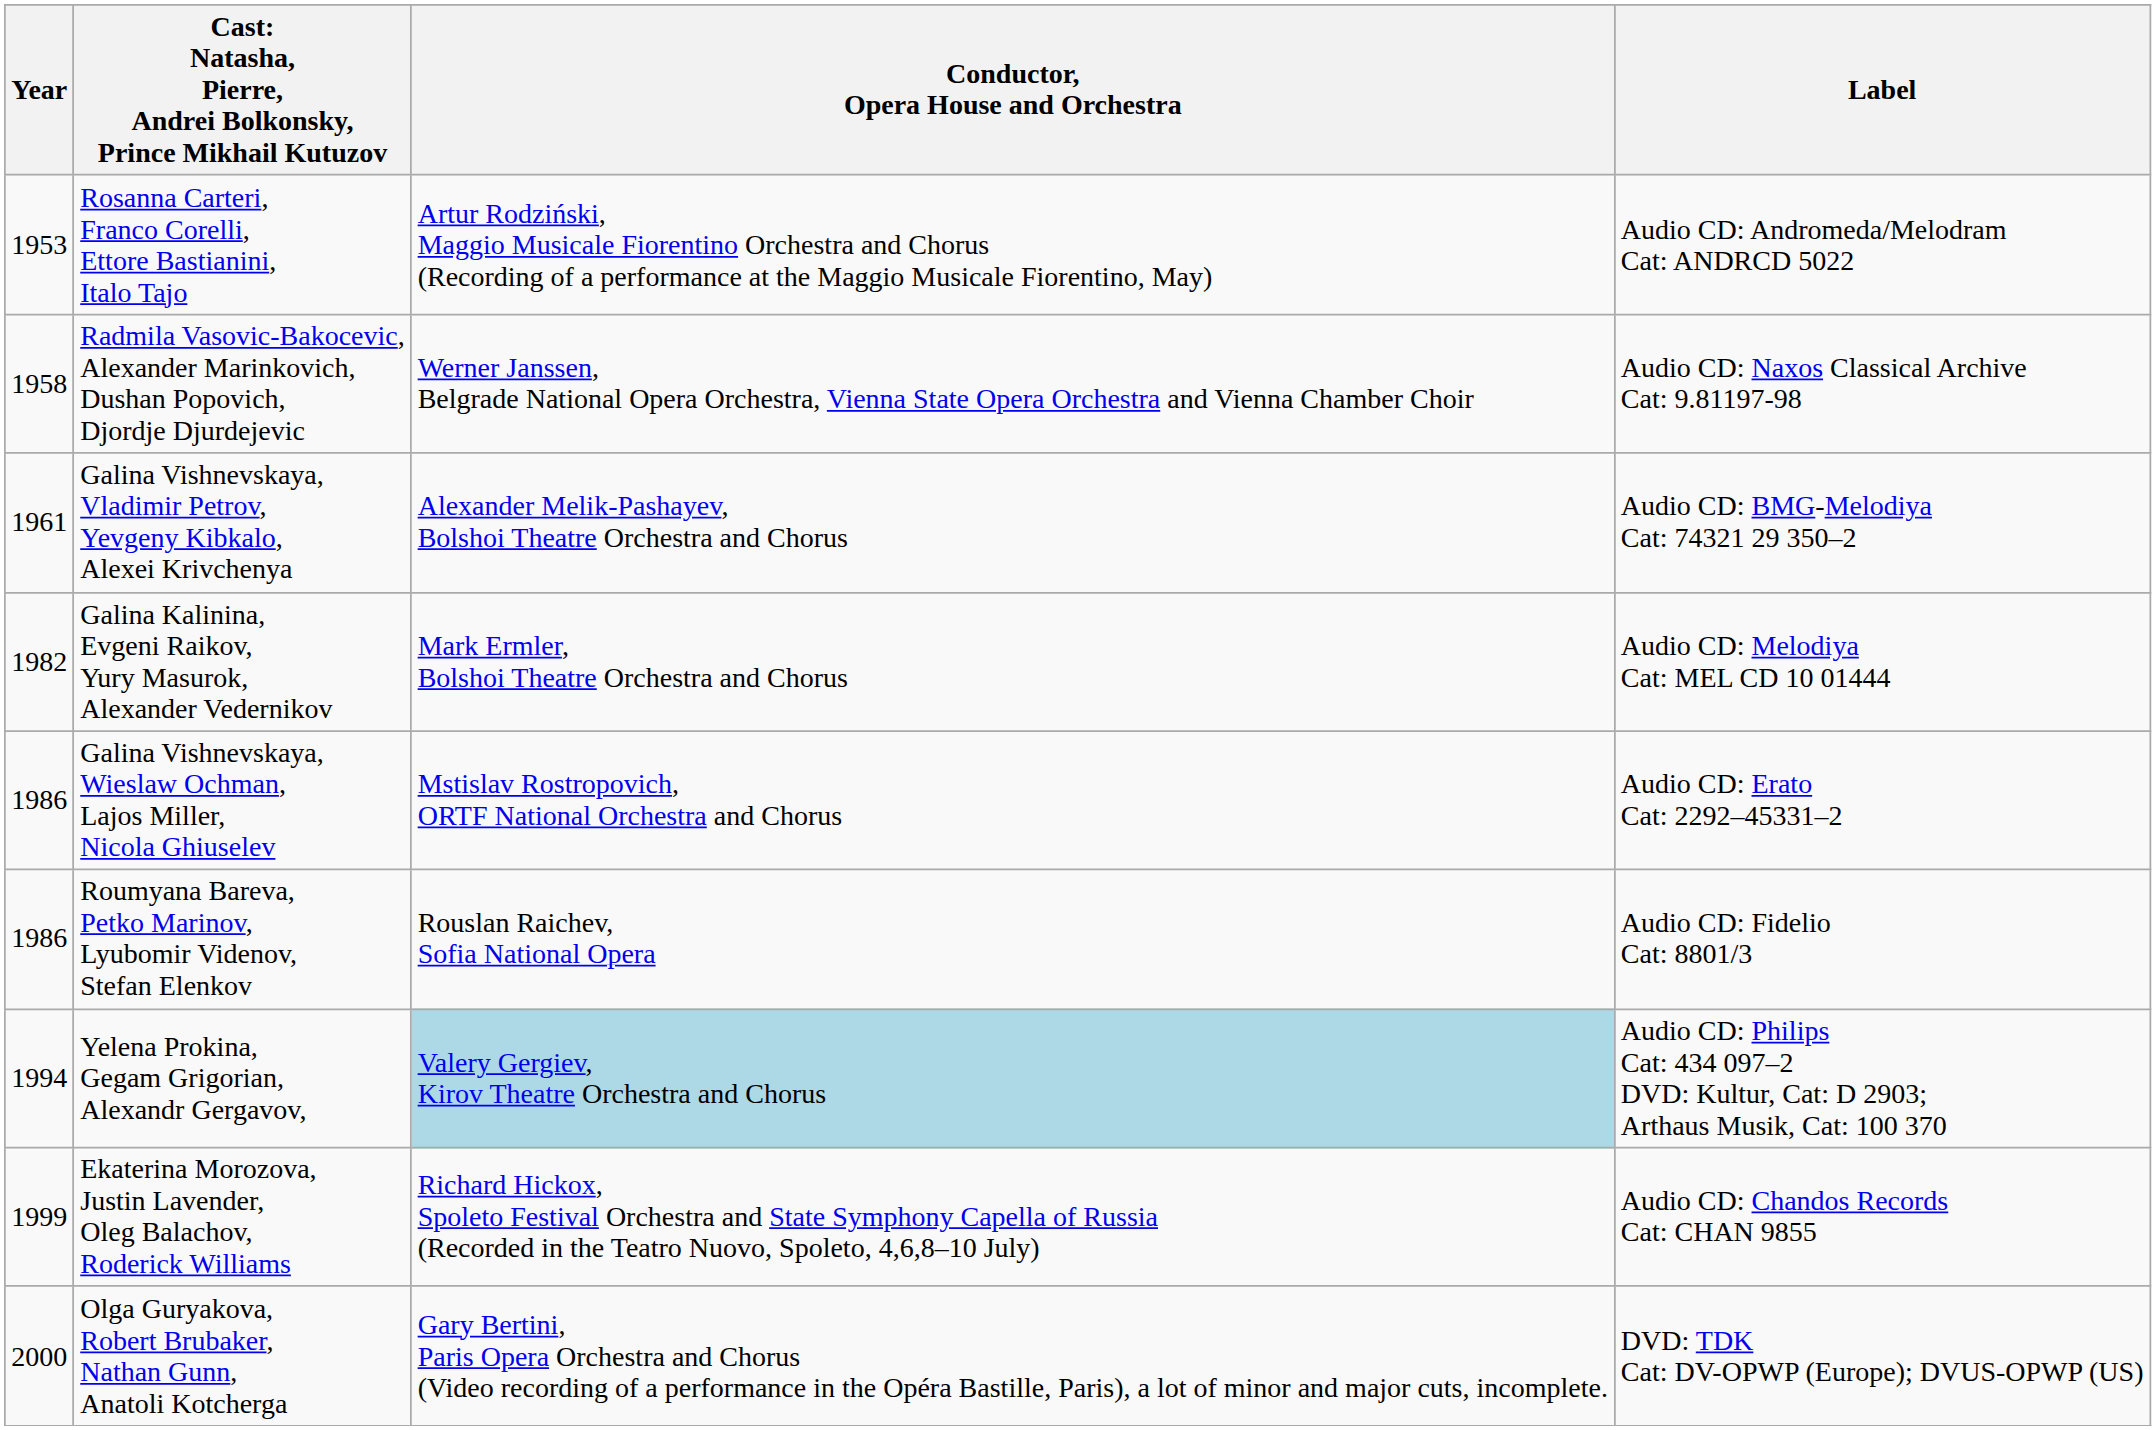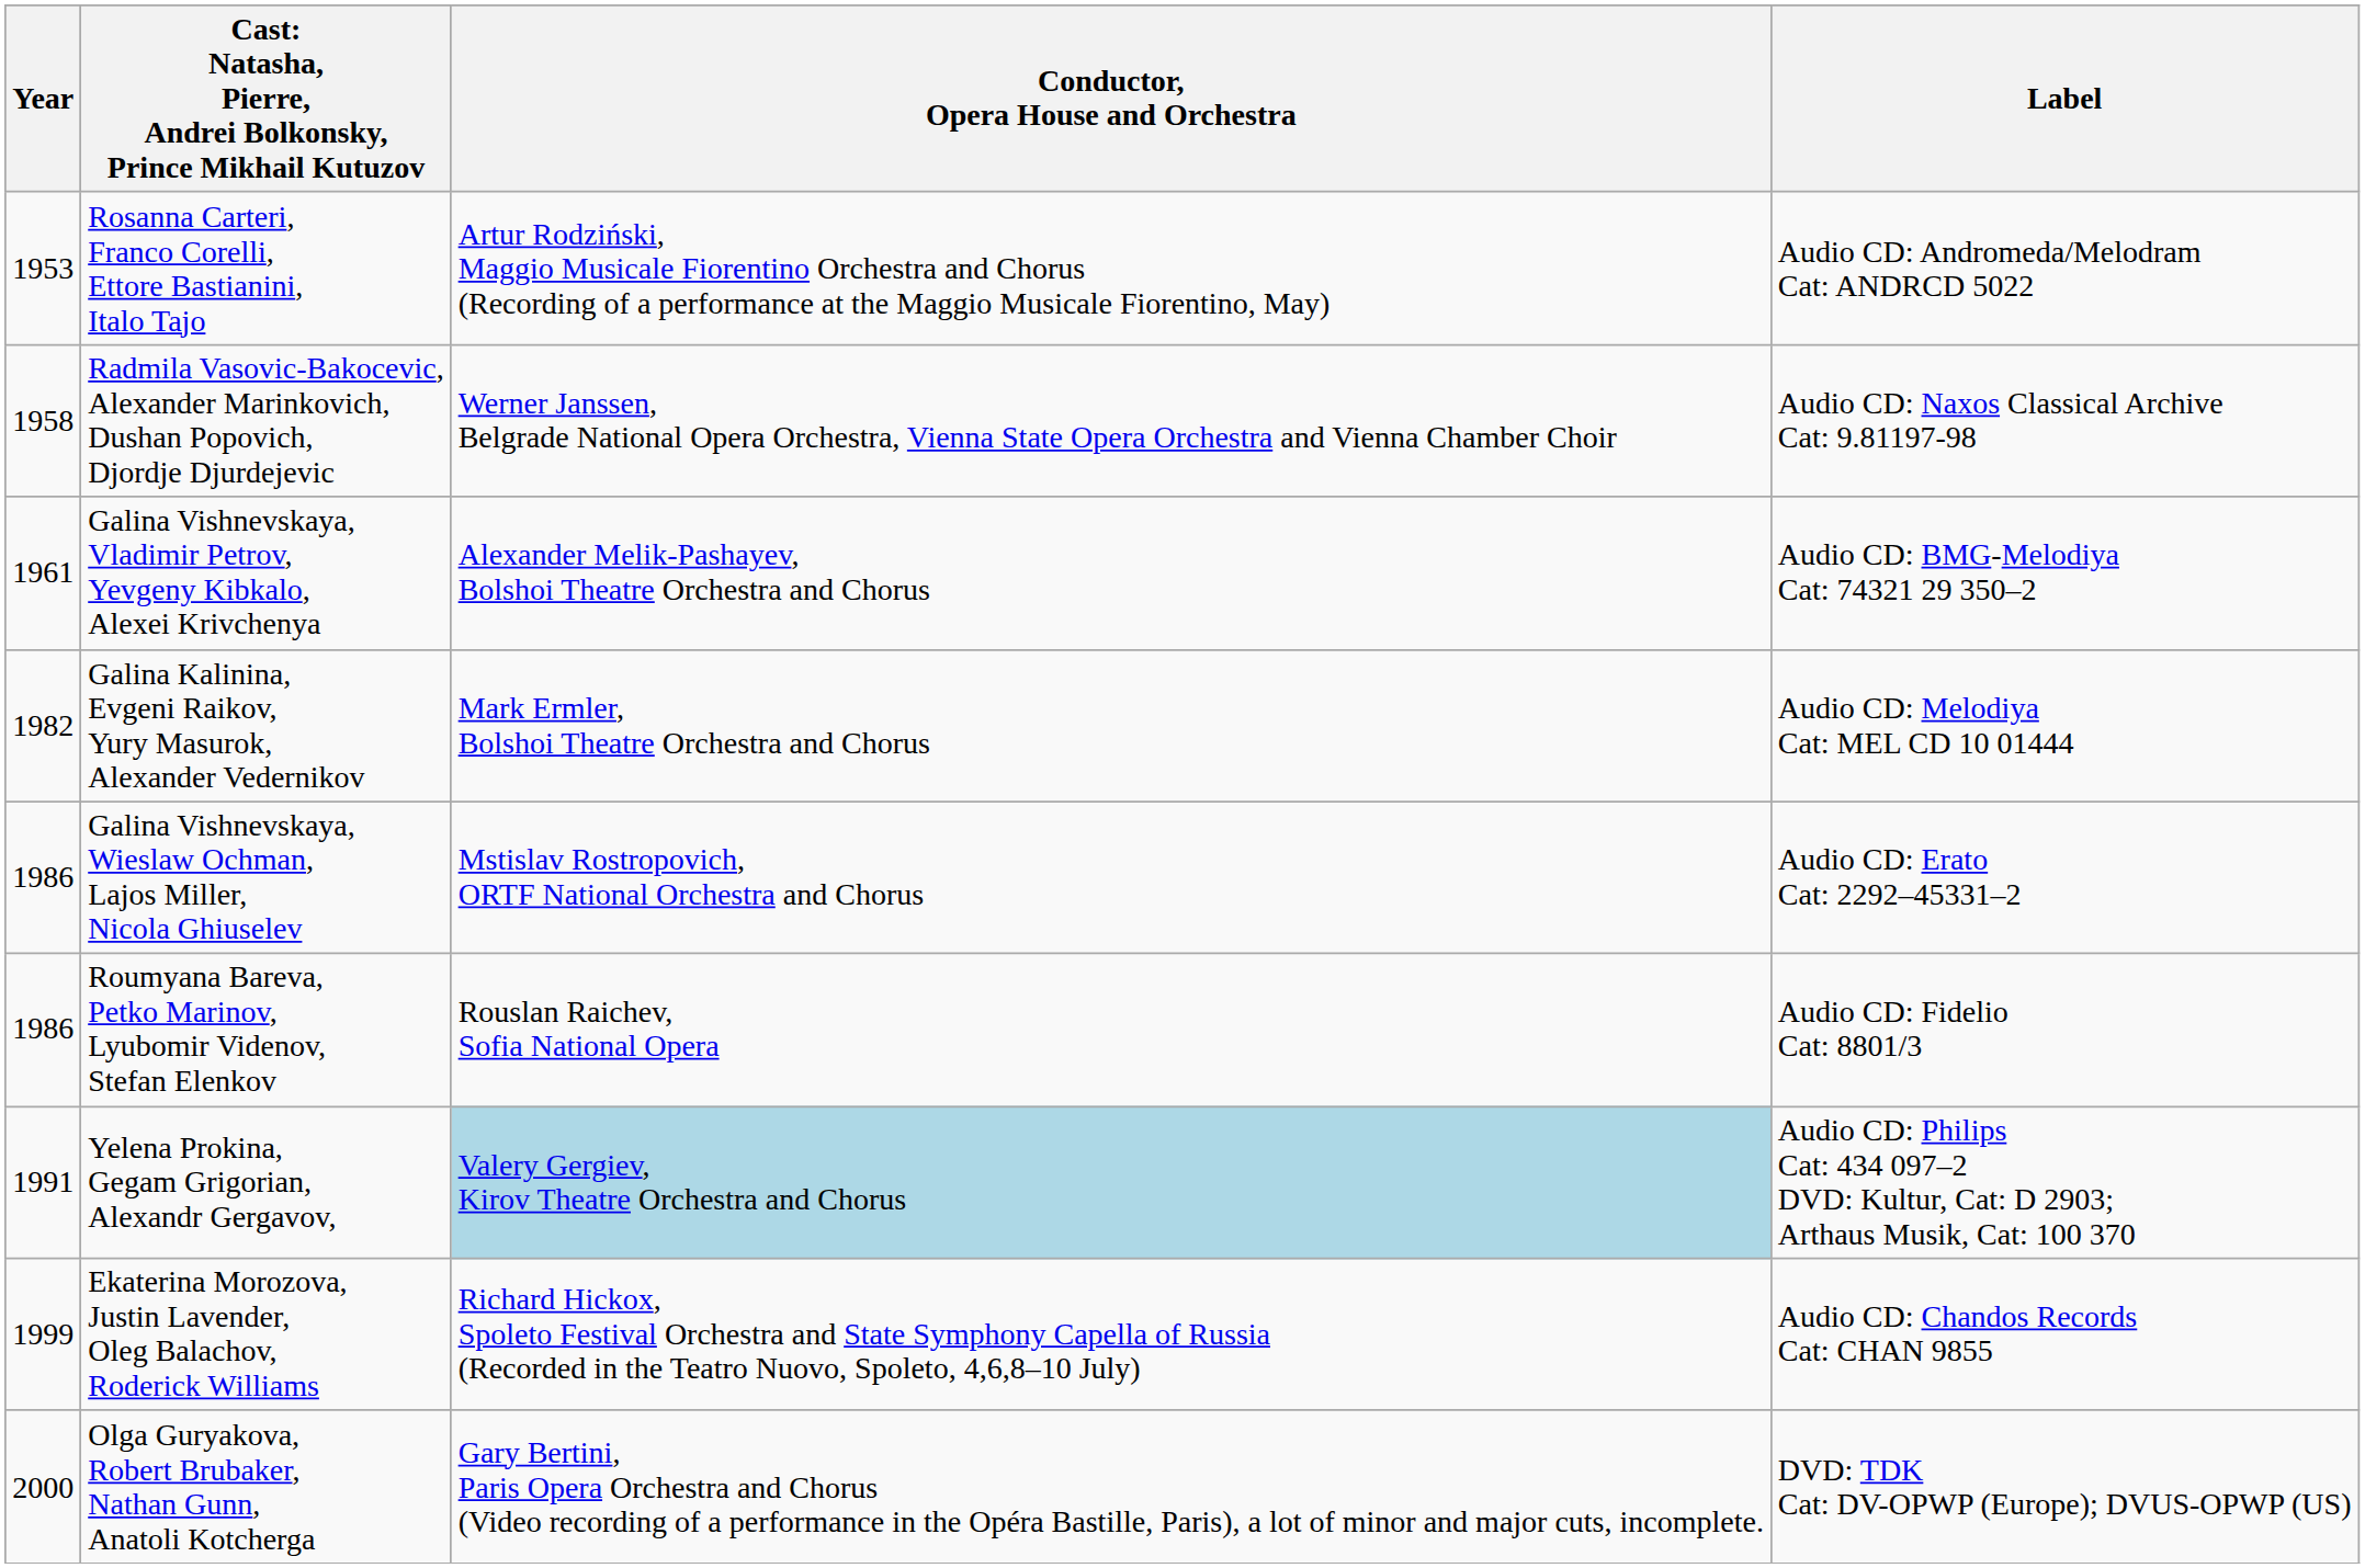 <table class="wikitable">
 <tr>
 <th>Year</th>
 <th width=”160”>Cast:<br>Natasha,<br>Pierre,<br>Andrei Bolkonsky,<br>Prince Mikhail Kutuzov</th>
 <th>Conductor,<br>Opera House and Orchestra</th>
 <th>Label</th>
 </tr>
 <tr>
 <td>1953</td>
 <td><a href='#'>Rosanna Carteri</a>,<br><a href='#'>Franco Corelli</a>,<br><a href='#'>Ettore Bastianini</a>,<br><a href='#'>Italo Tajo</a></td>
 <td><a href='#'>Artur Rodziński</a>,<br><a href='#'>Maggio Musicale Fiorentino</a> Orchestra and Chorus<br>(Recording of a performance at the Maggio Musicale Fiorentino, May)</td>
 <td>Audio CD: Andromeda/Melodram<br>Cat: ANDRCD 5022</td>
 </tr>
 <tr>
 <td>1958</td>
 <td><a href='#'>Radmila Vasovic-Bakocevic</a>,<br>Alexander Marinkovich,<br>Dushan Popovich,<br>Djordje Djurdejevic</td>
 <td><a href='#'>Werner Janssen</a>,<br>Belgrade National Opera Orchestra, <a href='#'>Vienna State Opera Orchestra</a> and Vienna Chamber Choir</td>
 <td>Audio CD: <a href='#'>Naxos</a> Classical Archive <br>Cat: 9.81197-98</td>
 </tr>
 <tr>
 <td>1961</td>
 <td>Galina Vishnevskaya,<br><a href='#'>Vladimir Petrov</a>,<br><a href='#'>Yevgeny Kibkalo</a>,<br>Alexei Krivchenya</td>
 <td><a href='#'>Alexander Melik-Pashayev</a>,<br><a href='#'>Bolshoi Theatre</a> Orchestra and Chorus</td>
 <td>Audio CD: <a href='#'>BMG</a>-<a href='#'>Melodiya</a> <br>Cat: 74321 29 350–2</td>
 </tr>
 <tr>
 <td>1982</td>
 <td>Galina Kalinina,<br>Evgeni Raikov,<br>Yury Masurok,<br>Alexander Vedernikov</td>
 <td><a href='#'>Mark Ermler</a>,<br><a href='#'>Bolshoi Theatre</a> Orchestra and Chorus</td>
 <td>Audio CD: <a href='#'>Melodiya</a> <br>Cat: MEL CD 10 01444</td>
 </tr>
 <tr>
 <td>1986</td>
 <td>Galina Vishnevskaya,<br><a href='#'>Wieslaw Ochman</a>,<br>Lajos Miller,<br><a href='#'>Nicola Ghiuselev</a></td>
 <td><a href='#'>Mstislav Rostropovich</a>,<br><a href='#'>ORTF National Orchestra</a> and Chorus</td>
 <td>Audio CD: <a href='#'>Erato</a><br>Cat: 2292–45331–2</td>
 </tr>
 <tr>
 <td>1986</td>
 <td>Roumyana Bareva,<br><a href='#'>Petko Marinov</a>,<br>Lyubomir Videnov,<br>Stefan Elenkov</td>
 <td>Rouslan Raichev,<br><a href='#'>Sofia National Opera</a></td>
 <td>Audio CD: Fidelio<br>Cat: 8801/3</td>
 </tr>
 <tr>
-<td>1994</td>
+<td>1991</td>
 <td>Yelena Prokina,<br>Gegam Grigorian,<br>Alexandr Gergavov,<br></td>
 <td style="background: lightblue;"><a href='#'>Valery Gergiev</a>,<br><a href='#'>Kirov Theatre</a> Orchestra and Chorus</td>
 <td>Audio CD: <a href='#'>Philips</a><br>Cat: 434 097–2<br>DVD: Kultur, Cat: D 2903;<br>Arthaus Musik, Cat: 100 370</td>
 </tr>
 <tr>
 <td>1999</td>
 <td>Ekaterina Morozova,<br>Justin Lavender,<br>Oleg Balachov,<br><a href='#'>Roderick Williams</a></td>
 <td><a href='#'>Richard Hickox</a>,<br><a href='#'>Spoleto Festival</a> Orchestra and <a href='#'>State Symphony Capella of Russia</a><br>(Recorded in the Teatro Nuovo, Spoleto, 4,6,8–10 July)</td>
 <td>Audio CD: <a href='#'>Chandos Records</a><br>Cat: CHAN 9855</td>
 </tr>
 <tr>
 <td>2000</td>
 <td>Olga Guryakova,<br><a href='#'>Robert Brubaker</a>,<br><a href='#'>Nathan Gunn</a>,<br>Anatoli Kotcherga</td>
 <td><a href='#'>Gary Bertini</a>,<br><a href='#'>Paris Opera</a> Orchestra and Chorus<br>(Video recording of a performance in the Opéra Bastille, Paris), a lot of minor and major cuts, incomplete.</td>
 <td>DVD: <a href='#'>TDK</a><br>Cat: DV-OPWP (Europe); DVUS-OPWP (US)</td>
 </tr>
 <tr>
 </tr>
 </table>
